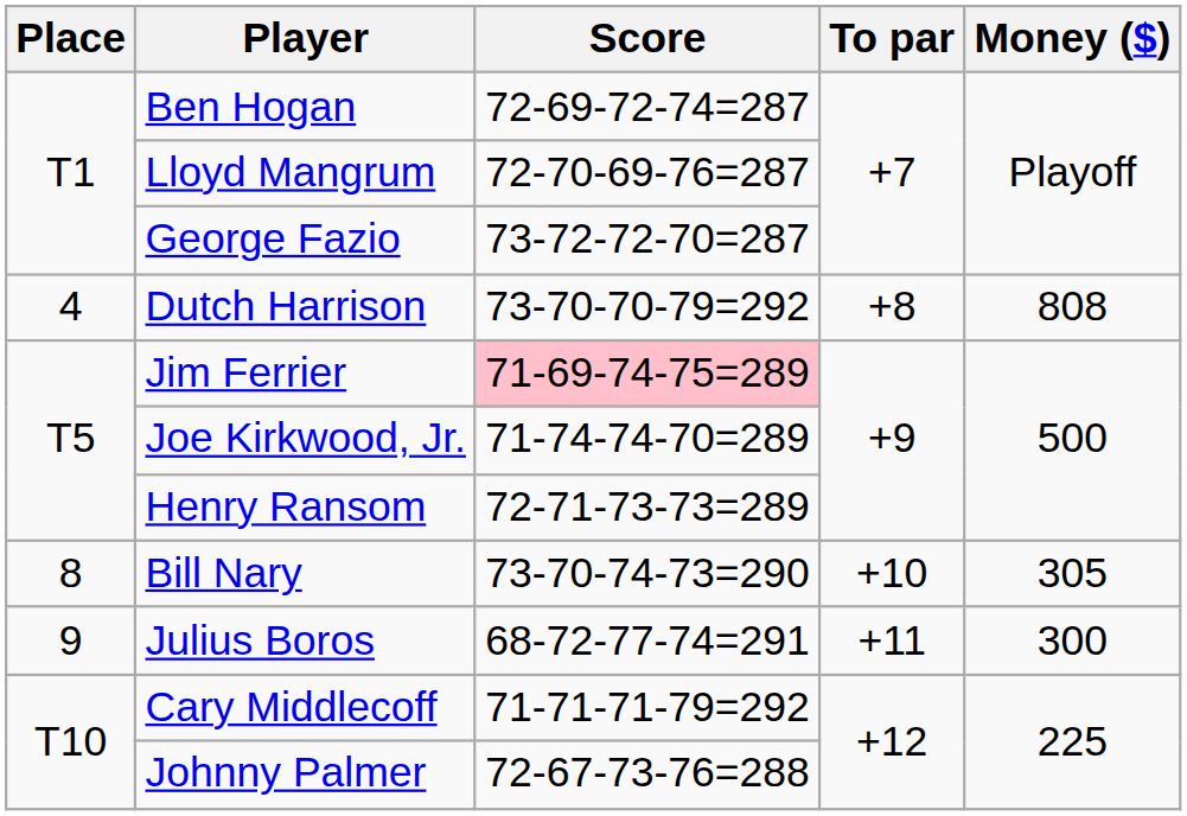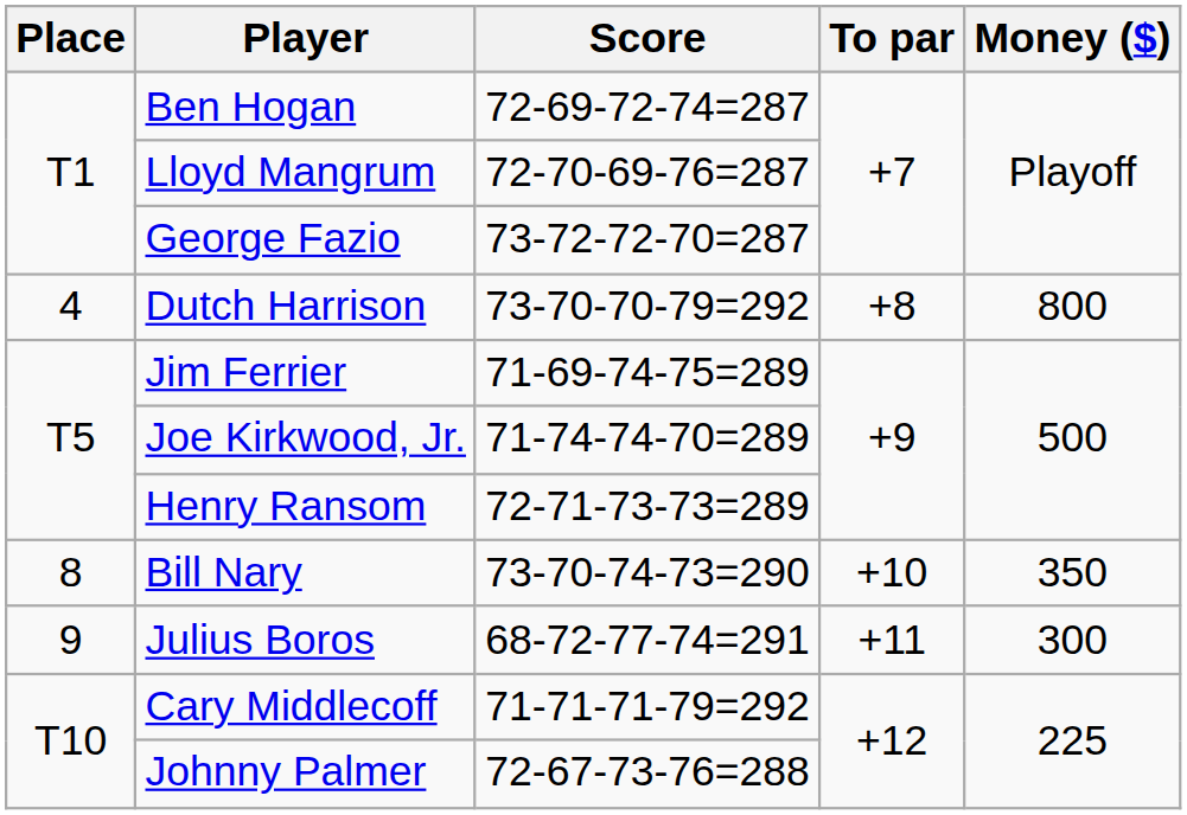 <table class=wikitable>
 <tr>
 <th>Place</th>
 <th>Player</th>
 <th>Score</th>
 <th>To par</th>
 <th>Money (<a href='#'>$</a>)</th>
 </tr>
 <tr>
 <td rowspan=3 align=center>T1</td>
 <td> <a href='#'>Ben Hogan</a></td>
 <td>72-69-72-74=287</td>
 <td rowspan=3 align=center>+7</td>
 <td rowspan=3 align=center>Playoff</td>
 </tr>
 <tr>
 <td> <a href='#'>Lloyd Mangrum</a></td>
 <td>72-70-69-76=287</td>
 </tr>
 <tr>
 <td> <a href='#'>George Fazio</a></td>
 <td>73-72-72-70=287</td>
 </tr>
 <tr>
 <td align=center>4</td>
 <td> <a href='#'>Dutch Harrison</a></td>
 <td>73-70-70-79=292</td>
 <td align=center>+8</td>
-<td align=center>808</td>
+<td align=center>800</td>
 </tr>
 <tr>
 <td rowspan=3 align=center>T5</td>
 <td> <a href='#'>Jim Ferrier</a></td>
-<td style="background: pink;">71-69-74-75=289</td>
+<td>71-69-74-75=289</td>
 <td rowspan=3 align=center>+9</td>
 <td rowspan=3 align=center>500</td>
 </tr>
 <tr>
 <td> <a href='#'>Joe Kirkwood, Jr.</a></td>
 <td>71-74-74-70=289</td>
 </tr>
 <tr>
 <td> <a href='#'>Henry Ransom</a></td>
 <td>72-71-73-73=289</td>
 </tr>
 <tr>
 <td align=center>8</td>
 <td> <a href='#'>Bill Nary</a></td>
 <td>73-70-74-73=290</td>
 <td align=center>+10</td>
-<td align=center>305</td>
+<td align=center>350</td>
 </tr>
 <tr>
 <td align=center>9</td>
 <td> <a href='#'>Julius Boros</a></td>
 <td>68-72-77-74=291</td>
 <td align=center>+11</td>
 <td align=center>300</td>
 </tr>
 <tr>
 <td rowspan=2 align=center>T10</td>
 <td> <a href='#'>Cary Middlecoff</a></td>
 <td>71-71-71-79=292</td>
 <td rowspan=2 align=center>+12</td>
 <td rowspan=2 align=center>225</td>
 </tr>
 <tr>
 <td> <a href='#'>Johnny Palmer</a></td>
 <td>72-67-73-76=288</td>
 </tr>
 </table>
